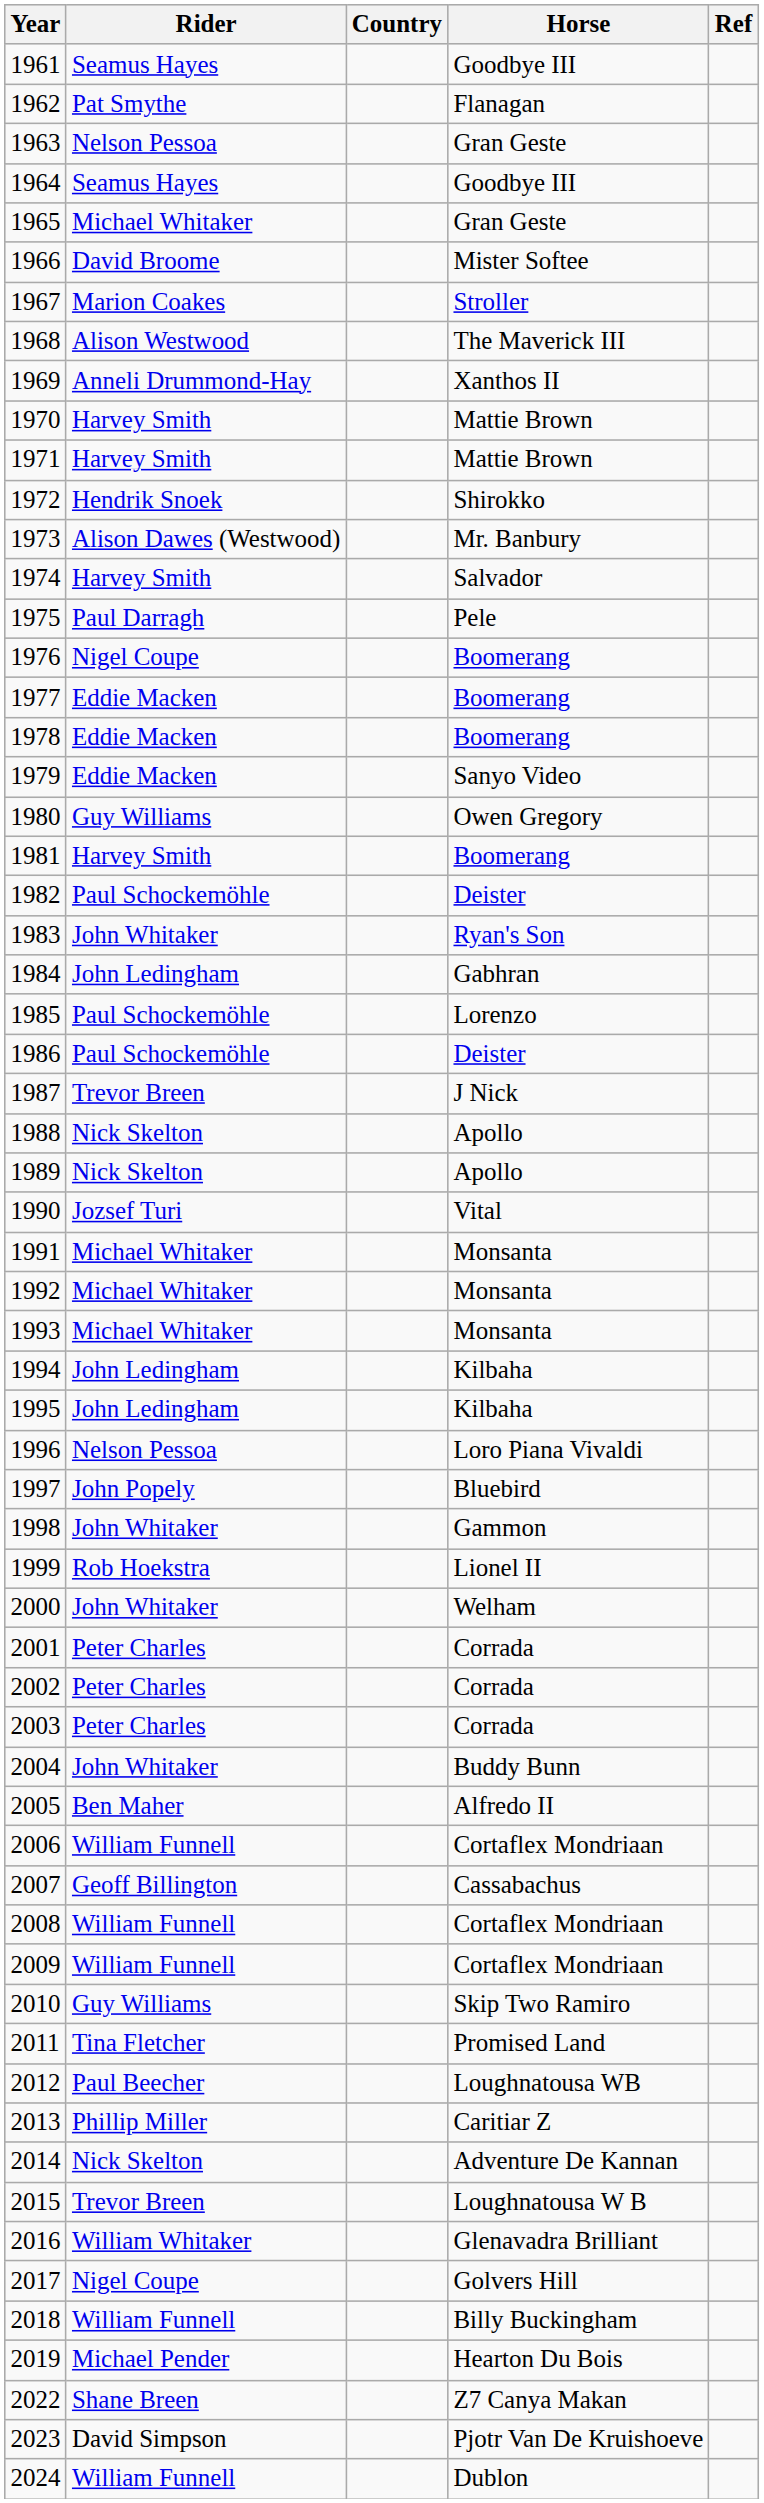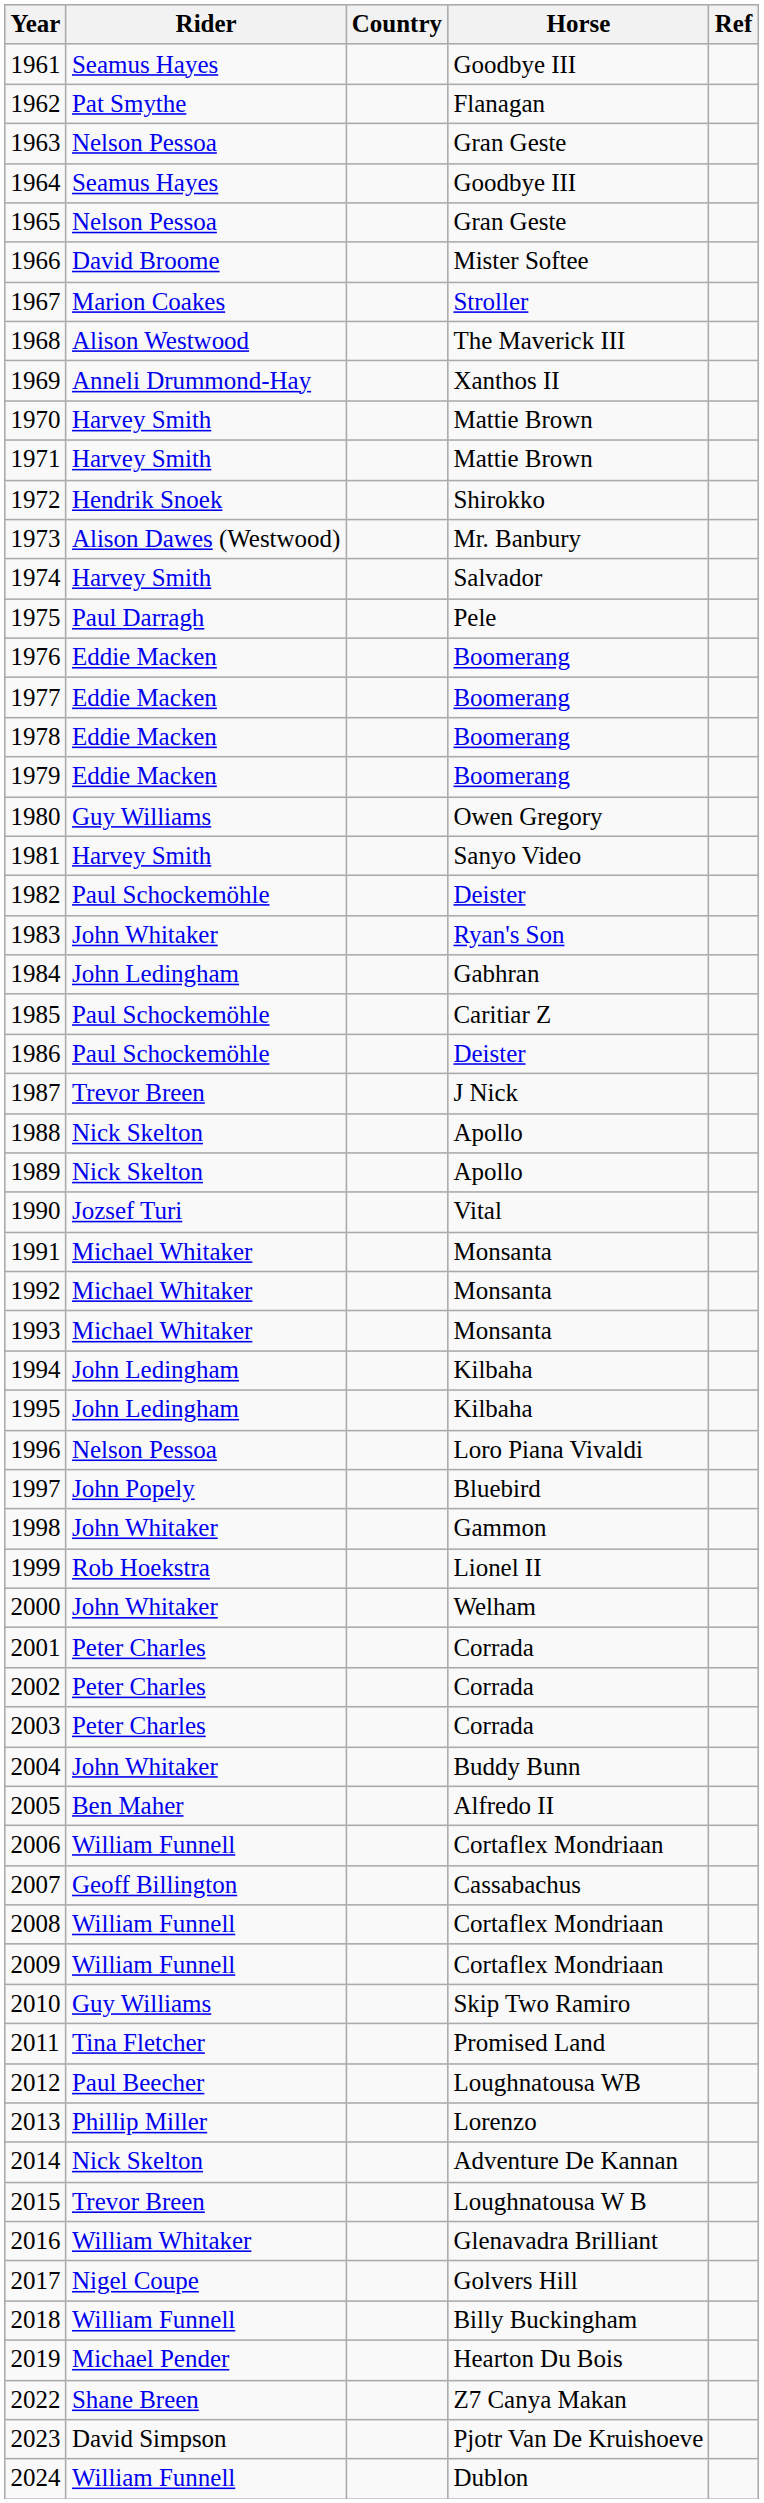 <table class="wikitable">
 <tr>
 <th>Year</th>
 <th>Rider</th>
 <th>Country</th>
 <th>Horse</th>
 <th>Ref</th>
 </tr>
 <tr>
 <td>1961</td>
 <td><a href='#'>Seamus Hayes</a></td>
 <td></td>
 <td>Goodbye III</td>
 <td></td>
 </tr>
 <tr>
 <td>1962</td>
 <td><a href='#'>Pat Smythe</a></td>
 <td></td>
 <td>Flanagan</td>
 <td></td>
 </tr>
 <tr>
 <td>1963</td>
 <td><a href='#'>Nelson Pessoa</a></td>
 <td></td>
 <td>Gran Geste</td>
 <td></td>
 </tr>
 <tr>
 <td>1964</td>
 <td><a href='#'>Seamus Hayes</a></td>
 <td></td>
 <td>Goodbye III</td>
 <td></td>
 </tr>
 <tr>
 <td>1965</td>
-<td><a href='#'>Michael Whitaker</a></td>
+<td><a href='#'>Nelson Pessoa</a></td>
 <td></td>
 <td>Gran Geste</td>
 <td></td>
 </tr>
 <tr>
 <td>1966</td>
 <td><a href='#'>David Broome</a></td>
 <td></td>
 <td>Mister Softee</td>
 <td></td>
 </tr>
 <tr>
 <td>1967</td>
 <td><a href='#'>Marion Coakes</a></td>
 <td></td>
 <td><a href='#'>Stroller</a></td>
 <td></td>
 </tr>
 <tr>
 <td>1968</td>
 <td><a href='#'>Alison Westwood</a></td>
 <td></td>
 <td>The Maverick  III</td>
 <td></td>
 </tr>
 <tr>
 <td>1969</td>
 <td><a href='#'>Anneli Drummond-Hay</a></td>
 <td></td>
 <td>Xanthos   II</td>
 <td></td>
 </tr>
 <tr>
 <td>1970</td>
 <td><a href='#'>Harvey Smith</a></td>
 <td></td>
 <td>Mattie Brown</td>
 <td></td>
 </tr>
 <tr>
 <td>1971</td>
 <td><a href='#'>Harvey Smith</a></td>
 <td></td>
 <td>Mattie Brown</td>
 <td></td>
 </tr>
 <tr>
 <td>1972</td>
 <td><a href='#'>Hendrik Snoek</a></td>
 <td></td>
 <td>Shirokko</td>
 <td></td>
 </tr>
 <tr>
 <td>1973</td>
 <td><a href='#'>Alison Dawes</a>  (Westwood)</td>
 <td></td>
 <td>Mr. Banbury</td>
 <td></td>
 </tr>
 <tr>
 <td>1974</td>
 <td><a href='#'>Harvey Smith</a></td>
 <td></td>
 <td>Salvador</td>
 <td></td>
 </tr>
 <tr>
 <td>1975</td>
 <td><a href='#'>Paul Darragh</a></td>
 <td></td>
 <td>Pele</td>
 <td></td>
 </tr>
 <tr>
 <td>1976</td>
-<td><a href='#'>Nigel Coupe</a></td>
+<td><a href='#'>Eddie Macken</a></td>
 <td></td>
 <td><a href='#'>Boomerang</a></td>
 <td></td>
 </tr>
 <tr>
 <td>1977</td>
 <td><a href='#'>Eddie Macken</a></td>
 <td></td>
 <td><a href='#'>Boomerang</a></td>
 <td></td>
 </tr>
 <tr>
 <td>1978</td>
 <td><a href='#'>Eddie Macken</a></td>
 <td></td>
 <td><a href='#'>Boomerang</a></td>
 <td></td>
 </tr>
 <tr>
 <td>1979</td>
 <td><a href='#'>Eddie Macken</a></td>
 <td></td>
-<td>Sanyo Video</td>
+<td><a href='#'>Boomerang</a></td>
 <td></td>
 </tr>
 <tr>
 <td>1980</td>
 <td><a href='#'>Guy Williams</a></td>
 <td></td>
 <td>Owen Gregory</td>
 <td></td>
 </tr>
 <tr>
 <td>1981</td>
 <td><a href='#'>Harvey Smith</a></td>
 <td></td>
-<td><a href='#'>Boomerang</a></td>
+<td>Sanyo Video</td>
 <td></td>
 </tr>
 <tr>
 <td>1982</td>
 <td><a href='#'>Paul Schockemöhle</a></td>
 <td></td>
 <td><a href='#'>Deister</a></td>
 <td></td>
 </tr>
 <tr>
 <td>1983</td>
 <td><a href='#'>John Whitaker</a></td>
 <td></td>
 <td><a href='#'>Ryan's Son</a></td>
 <td></td>
 </tr>
 <tr>
 <td>1984</td>
 <td><a href='#'>John Ledingham</a></td>
 <td></td>
 <td>Gabhran</td>
 <td></td>
 </tr>
 <tr>
 <td>1985</td>
 <td><a href='#'>Paul Schockemöhle</a></td>
 <td></td>
-<td>Lorenzo</td>
+<td>Caritiar Z</td>
 <td></td>
 </tr>
 <tr>
 <td>1986</td>
 <td><a href='#'>Paul Schockemöhle</a></td>
 <td></td>
 <td><a href='#'>Deister</a></td>
 <td></td>
 </tr>
 <tr>
 <td>1987</td>
 <td><a href='#'>Trevor Breen</a></td>
 <td></td>
 <td>J Nick</td>
 <td></td>
 </tr>
 <tr>
 <td>1988</td>
 <td><a href='#'>Nick Skelton</a></td>
 <td></td>
 <td>Apollo</td>
 <td></td>
 </tr>
 <tr>
 <td>1989</td>
 <td><a href='#'>Nick Skelton</a></td>
 <td></td>
 <td>Apollo</td>
 <td></td>
 </tr>
 <tr>
 <td>1990</td>
 <td><a href='#'>Jozsef Turi</a></td>
 <td></td>
 <td>Vital</td>
 <td></td>
 </tr>
 <tr>
 <td>1991</td>
 <td><a href='#'>Michael Whitaker</a></td>
 <td></td>
 <td>Monsanta</td>
 <td></td>
 </tr>
 <tr>
 <td>1992</td>
 <td><a href='#'>Michael Whitaker</a></td>
 <td></td>
 <td>Monsanta</td>
 <td></td>
 </tr>
 <tr>
 <td>1993</td>
 <td><a href='#'>Michael Whitaker</a></td>
 <td></td>
 <td>Monsanta</td>
 <td></td>
 </tr>
 <tr>
 <td>1994</td>
 <td><a href='#'>John Ledingham</a></td>
 <td></td>
 <td>Kilbaha</td>
 <td></td>
 </tr>
 <tr>
 <td>1995</td>
 <td><a href='#'>John Ledingham</a></td>
 <td></td>
 <td>Kilbaha</td>
 <td></td>
 </tr>
 <tr>
 <td>1996</td>
 <td><a href='#'>Nelson Pessoa</a></td>
 <td></td>
 <td>Loro Piana Vivaldi</td>
 <td></td>
 </tr>
 <tr>
 <td>1997</td>
 <td><a href='#'>John Popely</a></td>
 <td></td>
 <td>Bluebird</td>
 <td></td>
 </tr>
 <tr>
 <td>1998</td>
 <td><a href='#'>John Whitaker</a></td>
 <td></td>
 <td>Gammon</td>
 <td></td>
 </tr>
 <tr>
 <td>1999</td>
 <td><a href='#'>Rob Hoekstra</a></td>
 <td></td>
 <td>Lionel II</td>
 <td></td>
 </tr>
 <tr>
 <td>2000</td>
 <td><a href='#'>John Whitaker</a></td>
 <td></td>
 <td>Welham</td>
 <td></td>
 </tr>
 <tr>
 <td>2001</td>
 <td><a href='#'>Peter Charles</a></td>
 <td></td>
 <td>Corrada</td>
 <td></td>
 </tr>
 <tr>
 <td>2002</td>
 <td><a href='#'>Peter Charles</a></td>
 <td></td>
 <td>Corrada</td>
 <td></td>
 </tr>
 <tr>
 <td>2003</td>
 <td><a href='#'>Peter Charles</a></td>
 <td></td>
 <td>Corrada</td>
 <td></td>
 </tr>
 <tr>
 <td>2004</td>
 <td><a href='#'>John Whitaker</a></td>
 <td></td>
 <td>Buddy Bunn</td>
 <td></td>
 </tr>
 <tr>
 <td>2005</td>
 <td><a href='#'>Ben Maher</a></td>
 <td></td>
 <td>Alfredo II</td>
 <td></td>
 </tr>
 <tr>
 <td>2006</td>
 <td><a href='#'>William Funnell</a></td>
 <td></td>
 <td>Cortaflex Mondriaan</td>
 <td></td>
 </tr>
 <tr>
 <td>2007</td>
 <td><a href='#'>Geoff Billington</a></td>
 <td></td>
 <td>Cassabachus</td>
 <td></td>
 </tr>
 <tr>
 <td>2008</td>
 <td><a href='#'>William Funnell</a></td>
 <td></td>
 <td>Cortaflex Mondriaan</td>
 <td></td>
 </tr>
 <tr>
 <td>2009</td>
 <td><a href='#'>William Funnell</a></td>
 <td></td>
 <td>Cortaflex Mondriaan</td>
 <td></td>
 </tr>
 <tr>
 <td>2010</td>
 <td><a href='#'>Guy Williams</a></td>
 <td></td>
 <td>Skip Two Ramiro</td>
 <td></td>
 </tr>
 <tr>
 <td>2011</td>
 <td><a href='#'>Tina Fletcher</a></td>
 <td></td>
 <td>Promised Land</td>
 <td></td>
 </tr>
 <tr>
 <td>2012</td>
 <td><a href='#'>Paul Beecher</a></td>
 <td></td>
 <td>Loughnatousa WB</td>
 <td></td>
 </tr>
 <tr>
 <td>2013</td>
 <td><a href='#'>Phillip Miller</a></td>
 <td></td>
-<td>Caritiar Z</td>
+<td>Lorenzo</td>
 <td></td>
 </tr>
 <tr>
 <td>2014</td>
 <td><a href='#'>Nick Skelton</a></td>
 <td></td>
 <td>Adventure De Kannan</td>
 <td></td>
 </tr>
 <tr>
 <td>2015</td>
 <td><a href='#'>Trevor Breen</a></td>
 <td></td>
 <td>Loughnatousa W B</td>
 <td></td>
 </tr>
 <tr>
 <td>2016</td>
 <td><a href='#'>William Whitaker</a></td>
 <td></td>
 <td>Glenavadra Brilliant</td>
 <td></td>
 </tr>
 <tr>
 <td>2017</td>
 <td><a href='#'>Nigel Coupe</a></td>
 <td></td>
 <td>Golvers Hill</td>
 <td></td>
 </tr>
 <tr>
 <td>2018</td>
 <td><a href='#'>William Funnell</a></td>
 <td></td>
 <td>Billy Buckingham</td>
 <td></td>
 </tr>
 <tr>
 <td>2019</td>
 <td><a href='#'>Michael Pender</a></td>
 <td></td>
 <td>Hearton Du Bois</td>
 <td></td>
 </tr>
 <tr>
 <td>2022</td>
 <td><a href='#'>Shane Breen</a></td>
 <td></td>
 <td>Z7 Canya Makan</td>
 <td></td>
 </tr>
 <tr>
 <td>2023</td>
 <td>David Simpson</td>
 <td></td>
 <td>Pjotr Van De Kruishoeve</td>
 <td></td>
 </tr>
 <tr>
 <td>2024</td>
 <td><a href='#'>William Funnell</a></td>
 <td></td>
 <td>Dublon</td>
 <td></td>
 </tr>
 </table>
